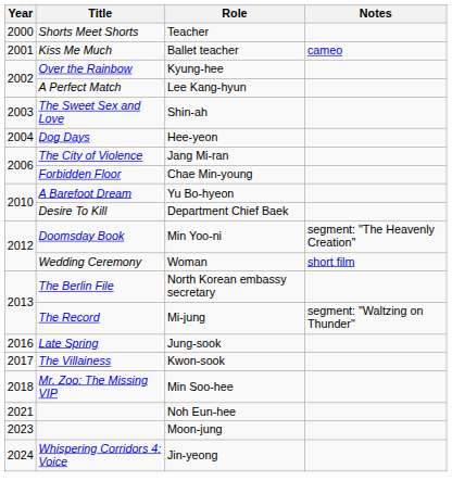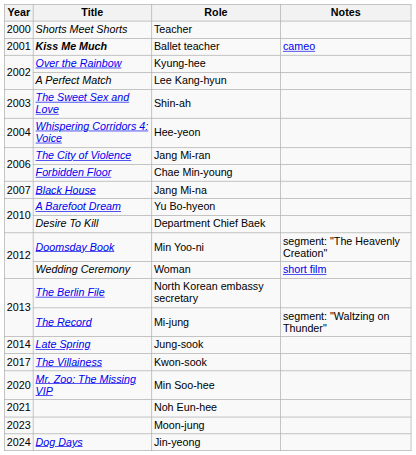 <table class="wikitable sortable">
 <tr>
 <th>Year</th>
 <th>Title</th>
 <th>Role</th>
 <th class="unsortable">Notes</th>
 </tr>
 <tr>
 <td>2000</td>
 <td><em>Shorts Meet Shorts</em></td>
 <td>Teacher</td>
 <td></td>
 </tr>
 <tr>
 <td>2001</td>
-<td><em>Kiss Me Much</em></td>
+<td><strong><em>Kiss Me Much</em></strong></td>
 <td>Ballet teacher</td>
 <td><a href='#'>cameo</a></td>
 </tr>
 <tr>
 <td rowspan=2>2002</td>
 <td><em><a href='#'>Over the Rainbow</a></em></td>
 <td>Kyung-hee</td>
 <td></td>
 </tr>
 <tr>
 <td><em>A Perfect Match</em></td>
 <td>Lee Kang-hyun</td>
 <td></td>
 </tr>
 <tr>
 <td>2003</td>
 <td><em><a href='#'>The Sweet Sex and Love</a></em></td>
 <td>Shin-ah</td>
 <td></td>
 </tr>
 <tr>
 <td>2004</td>
-<td><em><a href='#'>Dog Days</a></em></td>
+<td><em><a href='#'>Whispering Corridors 4: Voice</a></em></td>
 <td>Hee-yeon</td>
 <td></td>
 </tr>
 <tr>
 <td rowspan=2>2006</td>
 <td><em><a href='#'>The City of Violence</a></em></td>
 <td>Jang Mi-ran</td>
 <td></td>
 </tr>
 <tr>
 <td><em><a href='#'>Forbidden Floor</a></em></td>
 <td>Chae Min-young</td>
+<td></td>
+</tr>
+<tr>
+<td>2007</td>
+<td><em><a href='#'>Black House</a></em></td>
+<td>Jang Mi-na</td>
 <td></td>
 </tr>
 <tr>
 <td rowspan=2>2010</td>
 <td><em><a href='#'>A Barefoot Dream</a></em></td>
 <td>Yu Bo-hyeon</td>
 <td></td>
 </tr>
 <tr>
 <td><em>Desire To Kill</em></td>
 <td>Department Chief Baek</td>
 <td></td>
 </tr>
 <tr>
 <td rowspan=2>2012</td>
 <td><em><a href='#'>Doomsday Book</a></em></td>
 <td>Min Yoo-ni</td>
 <td>segment: "The Heavenly Creation"</td>
 </tr>
 <tr>
 <td><em>Wedding Ceremony</em></td>
 <td>Woman</td>
 <td><a href='#'>short film</a></td>
 </tr>
 <tr>
 <td rowspan=2>2013</td>
 <td><em><a href='#'>The Berlin File</a></em></td>
 <td>North Korean embassy secretary</td>
 <td></td>
 </tr>
 <tr>
 <td><em><a href='#'>The Record</a></em></td>
 <td>Mi-jung</td>
 <td>segment: "Waltzing on Thunder"</td>
 </tr>
 <tr>
-<td>2016</td>
+<td>2014</td>
 <td><em><a href='#'>Late Spring</a></em></td>
 <td>Jung-sook</td>
 <td></td>
 </tr>
 <tr>
 <td>2017</td>
 <td><em><a href='#'>The Villainess</a></em></td>
 <td>Kwon-sook</td>
 <td></td>
 </tr>
 <tr>
-<td rowspan=1>2018</td>
+<td rowspan=1>2020</td>
 <td><em><a href='#'>Mr. Zoo: The Missing VIP</a></em></td>
 <td>Min Soo-hee</td>
 <td></td>
 </tr>
 <tr>
 <td>2021</td>
 <td><em></em></td>
 <td>Noh Eun-hee</td>
 <td></td>
 </tr>
 <tr>
 <td>2023</td>
 <td><em></em></td>
 <td>Moon-jung</td>
 <td></td>
 </tr>
 <tr>
 <td>2024</td>
-<td><em><a href='#'>Whispering Corridors 4: Voice</a></em></td>
+<td><em><a href='#'>Dog Days</a></em></td>
 <td>Jin-yeong</td>
 <td></td>
 </tr>
 </table>
